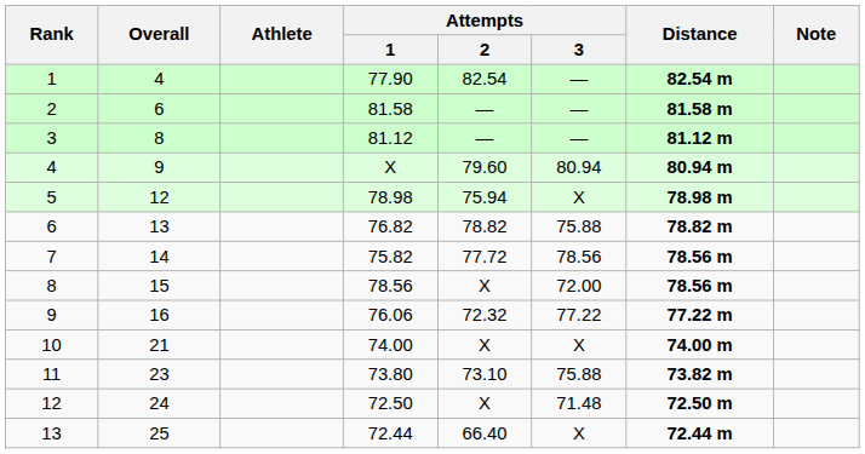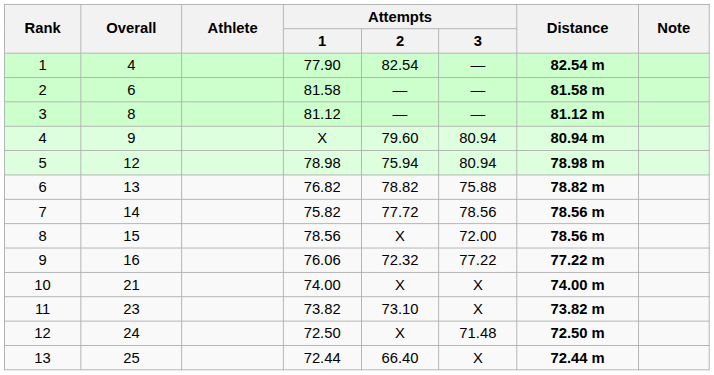 <table class="wikitable" style=" text-align:center; font-size:110%;" width="95%">
 <tr>
 <th rowspan="2">Rank</th>
 <th rowspan="2">Overall</th>
 <th rowspan="2">Athlete</th>
 <th colspan="3">Attempts</th>
 <th rowspan="2">Distance</th>
 <th rowspan="2">Note</th>
 </tr>
 <tr>
 <th>1</th>
 <th>2</th>
 <th>3</th>
 </tr>
 <tr style="background:#ccffcc;">
 <td>1</td>
 <td>4</td>
 <td align=left></td>
 <td>77.90</td>
 <td>82.54</td>
 <td>—</td>
 <td><strong>82.54 m</strong></td>
 <td></td>
 </tr>
 <tr style="background:#ccffcc;">
 <td>2</td>
 <td>6</td>
 <td align=left></td>
 <td>81.58</td>
 <td>—</td>
 <td>—</td>
 <td><strong>81.58 m</strong></td>
 <td></td>
 </tr>
 <tr style="background:#ccffcc;">
 <td>3</td>
 <td>8</td>
 <td align=left></td>
 <td>81.12</td>
 <td>—</td>
 <td>—</td>
 <td><strong>81.12 m</strong></td>
 <td></td>
 </tr>
 <tr style="background:#ddffdd;">
 <td>4</td>
 <td>9</td>
 <td align=left></td>
 <td>X</td>
 <td>79.60</td>
 <td>80.94</td>
 <td><strong>80.94 m</strong></td>
 <td></td>
 </tr>
 <tr style="background:#ddffdd;">
 <td>5</td>
 <td>12</td>
 <td align=left></td>
 <td>78.98</td>
 <td>75.94</td>
-<td>X</td>
+<td>80.94</td>
 <td><strong>78.98 m</strong></td>
 <td></td>
 </tr>
 <tr>
 <td>6</td>
 <td>13</td>
 <td align=left></td>
 <td>76.82</td>
 <td>78.82</td>
 <td>75.88</td>
 <td><strong>78.82 m</strong></td>
 <td></td>
 </tr>
 <tr>
 <td>7</td>
 <td>14</td>
 <td align=left></td>
 <td>75.82</td>
 <td>77.72</td>
 <td>78.56</td>
 <td><strong>78.56 m</strong></td>
 <td></td>
 </tr>
 <tr>
 <td>8</td>
 <td>15</td>
 <td align=left></td>
 <td>78.56</td>
 <td>X</td>
 <td>72.00</td>
 <td><strong>78.56 m</strong></td>
 <td></td>
 </tr>
 <tr>
 <td>9</td>
 <td>16</td>
 <td align=left></td>
 <td>76.06</td>
 <td>72.32</td>
 <td>77.22</td>
 <td><strong>77.22 m</strong></td>
 <td></td>
 </tr>
 <tr>
 <td>10</td>
 <td>21</td>
 <td align=left></td>
 <td>74.00</td>
 <td>X</td>
 <td>X</td>
 <td><strong>74.00 m</strong></td>
 <td></td>
 </tr>
 <tr>
 <td>11</td>
 <td>23</td>
 <td align=left></td>
-<td>73.80</td>
+<td>73.82</td>
 <td>73.10</td>
-<td>75.88</td>
+<td>X</td>
 <td><strong>73.82 m</strong></td>
 <td></td>
 </tr>
 <tr>
 <td>12</td>
 <td>24</td>
 <td align=left></td>
 <td>72.50</td>
 <td>X</td>
 <td>71.48</td>
 <td><strong>72.50 m</strong></td>
 <td></td>
 </tr>
 <tr>
 <td>13</td>
 <td>25</td>
 <td align=left></td>
 <td>72.44</td>
 <td>66.40</td>
 <td>X</td>
 <td><strong>72.44 m</strong></td>
 <td></td>
 </tr>
 </table>
